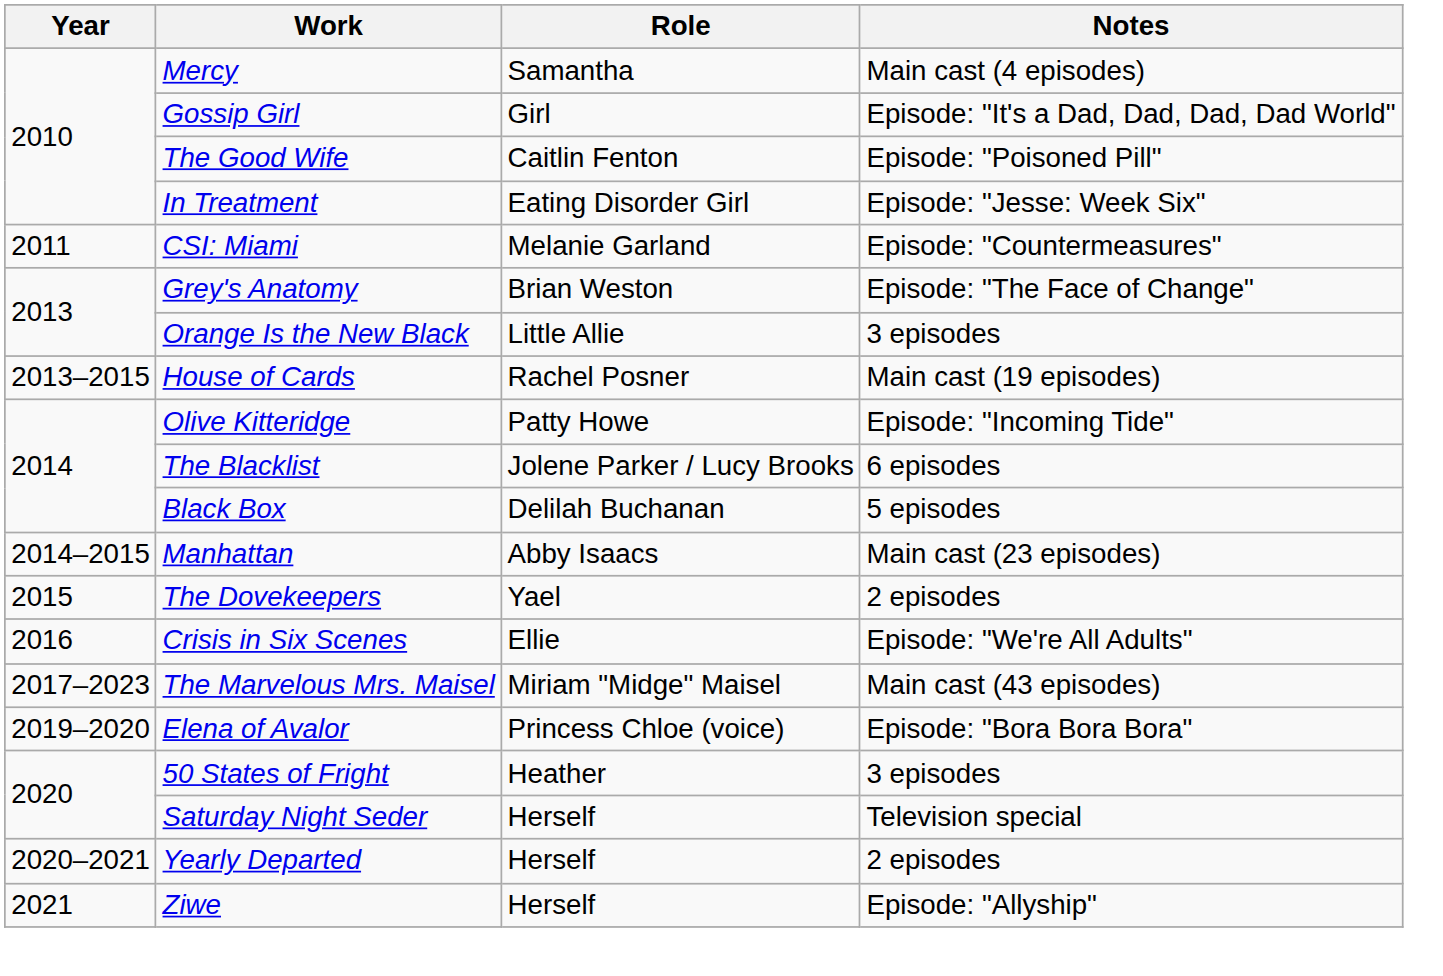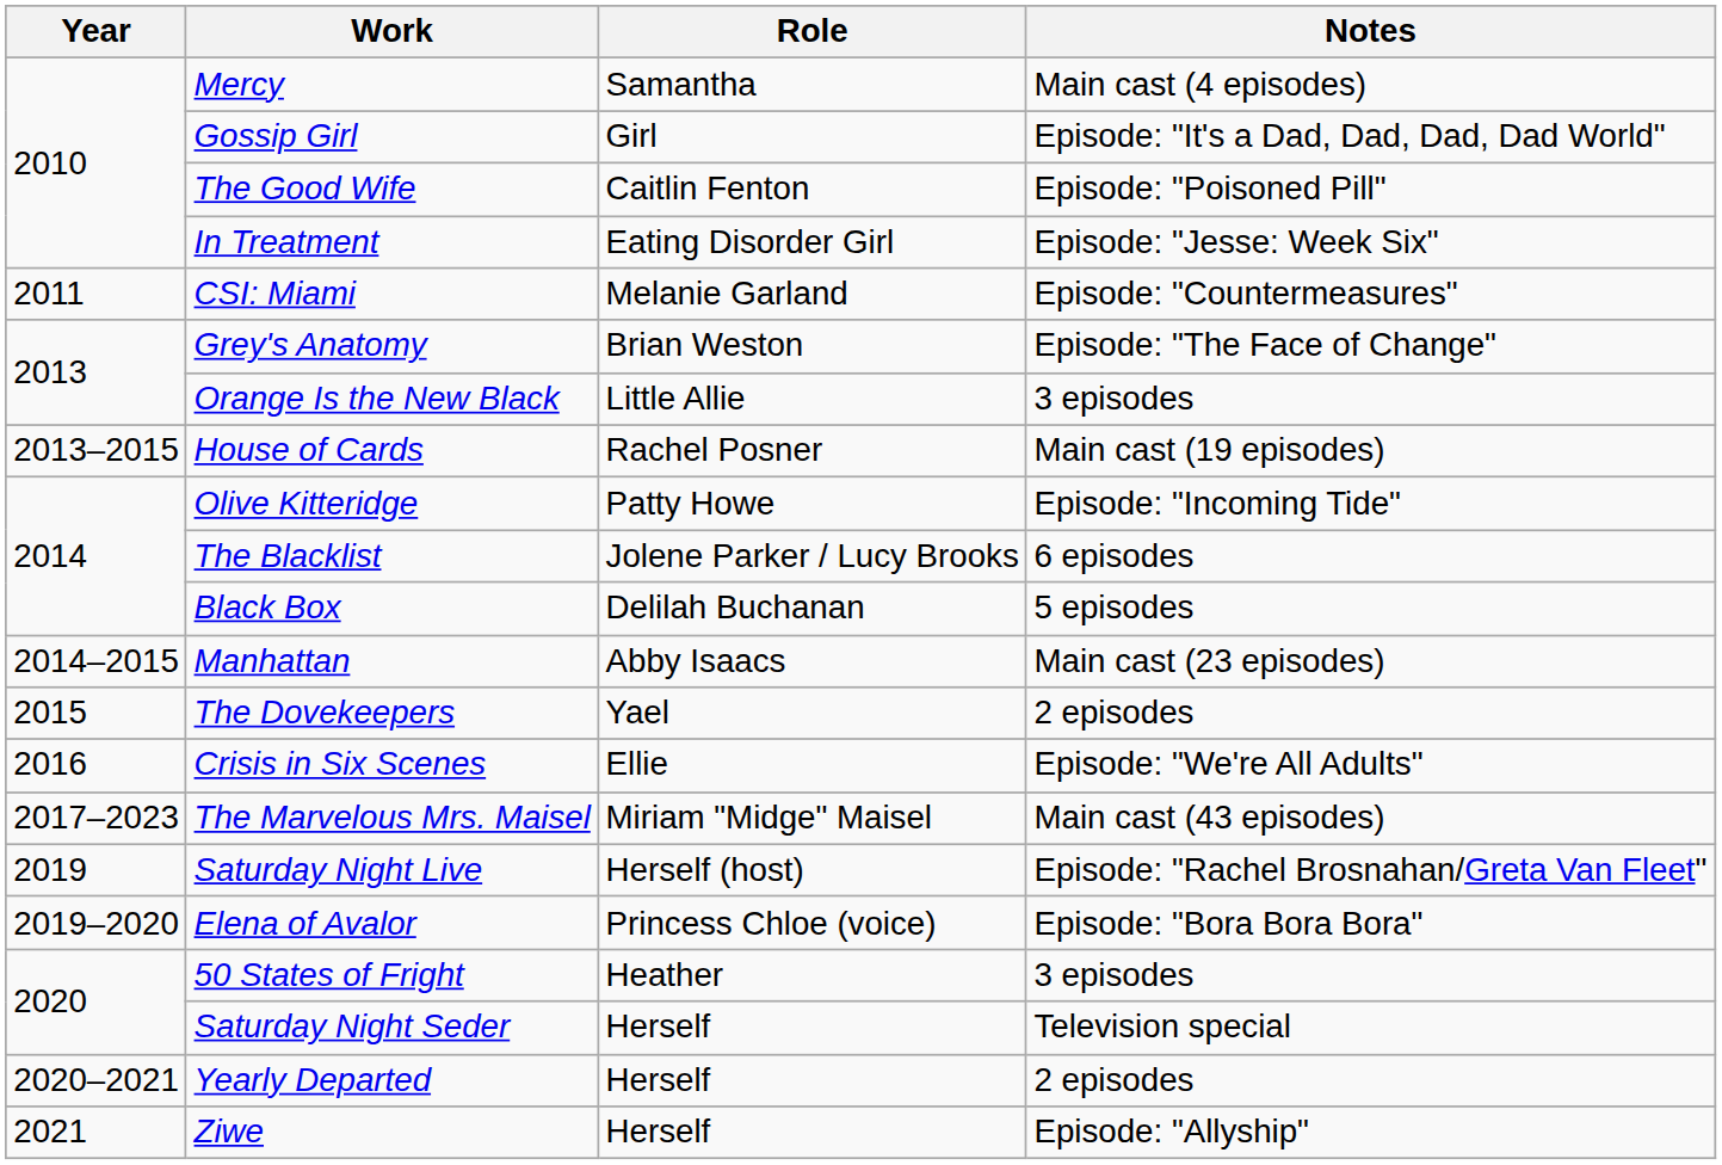 <table class="wikitable sortable">
 <tr>
 <th>Year</th>
 <th>Work</th>
 <th>Role</th>
 <th class="unsortable">Notes</th>
 </tr>
 <tr>
 <td rowspan="4">2010</td>
 <td><em><a href='#'>Mercy</a></em></td>
 <td>Samantha</td>
 <td>Main cast (4 episodes)</td>
 </tr>
 <tr>
 <td><em><a href='#'>Gossip Girl</a></em></td>
 <td>Girl</td>
 <td>Episode: "It's a Dad, Dad, Dad, Dad World"</td>
 </tr>
 <tr>
 <td><em><a href='#'>The Good Wife</a></em></td>
 <td>Caitlin Fenton</td>
 <td>Episode: "Poisoned Pill"</td>
 </tr>
 <tr>
 <td><em><a href='#'>In Treatment</a></em></td>
 <td>Eating Disorder Girl</td>
 <td>Episode: "Jesse: Week Six"</td>
 </tr>
 <tr>
 <td>2011</td>
 <td><em><a href='#'>CSI: Miami</a></em></td>
 <td>Melanie Garland</td>
 <td>Episode: "Countermeasures"</td>
 </tr>
 <tr>
 <td rowspan="2">2013</td>
 <td><em><a href='#'>Grey's Anatomy</a></em></td>
 <td>Brian Weston</td>
 <td>Episode: "The Face of Change"</td>
 </tr>
 <tr>
 <td><em><a href='#'>Orange Is the New Black</a></em></td>
 <td>Little Allie</td>
 <td>3 episodes</td>
 </tr>
 <tr>
 <td>2013–2015</td>
 <td><em><a href='#'>House of Cards</a></em></td>
 <td>Rachel Posner</td>
 <td>Main cast (19 episodes)</td>
 </tr>
 <tr>
 <td rowspan="3">2014</td>
 <td><em><a href='#'>Olive Kitteridge</a></em></td>
 <td>Patty Howe</td>
 <td>Episode: "Incoming Tide"</td>
 </tr>
 <tr>
 <td><em><a href='#'>The Blacklist</a></em></td>
 <td>Jolene Parker / Lucy Brooks</td>
 <td>6 episodes</td>
 </tr>
 <tr>
 <td><em><a href='#'>Black Box</a></em></td>
 <td>Delilah Buchanan</td>
 <td>5 episodes</td>
 </tr>
 <tr>
 <td>2014–2015</td>
 <td><em><a href='#'>Manhattan</a></em></td>
 <td>Abby Isaacs</td>
 <td>Main cast (23 episodes)</td>
 </tr>
 <tr>
 <td>2015</td>
 <td><em><a href='#'>The Dovekeepers</a></em></td>
 <td>Yael</td>
 <td>2 episodes</td>
 </tr>
 <tr>
 <td>2016</td>
 <td><em><a href='#'>Crisis in Six Scenes</a></em></td>
 <td>Ellie</td>
 <td>Episode: "We're All Adults"</td>
 </tr>
 <tr>
 <td>2017–2023</td>
 <td><em><a href='#'>The Marvelous Mrs. Maisel</a></em></td>
 <td>Miriam "Midge" Maisel</td>
 <td>Main cast (43 episodes)</td>
 </tr>
 <tr>
+<td>2019</td>
+<td><em><a href='#'>Saturday Night Live</a></em></td>
+<td>Herself (host)</td>
+<td>Episode: "Rachel Brosnahan/<a href='#'>Greta Van Fleet</a>"</td>
+</tr>
+<tr>
 <td>2019–2020</td>
 <td><em><a href='#'>Elena of Avalor</a></em></td>
 <td>Princess Chloe (voice)</td>
 <td>Episode: "Bora Bora Bora"</td>
 </tr>
 <tr>
 <td rowspan="2">2020</td>
 <td><em><a href='#'>50 States of Fright</a></em></td>
 <td>Heather</td>
 <td>3 episodes</td>
 </tr>
 <tr>
 <td><em><a href='#'>Saturday Night Seder</a></em></td>
 <td>Herself</td>
 <td>Television special</td>
 </tr>
 <tr>
 <td>2020–2021</td>
 <td><em><a href='#'>Yearly Departed</a></em></td>
 <td>Herself</td>
 <td>2 episodes</td>
 </tr>
 <tr>
 <td>2021</td>
 <td><em><a href='#'>Ziwe</a></em></td>
 <td>Herself</td>
 <td>Episode: "Allyship"</td>
 </tr>
 </table>
